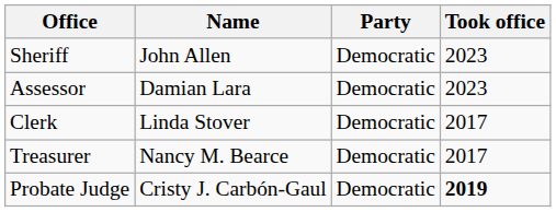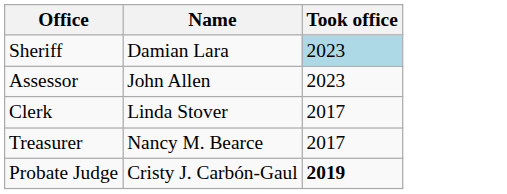 <table class="wikitable sortable">
 <tr>
 <th>Office</th>
 <th>Name</th>
-<th>Party</th>
 <th>Took office</th>
 </tr>
 <tr>
 <td>Sheriff</td>
-<td>John Allen</td>
-<td>Democratic</td>
-<td>2023</td>
+<td>Damian Lara</td>
+<td style="background: lightblue;">2023</td>
 </tr>
 <tr>
 <td>Assessor</td>
-<td>Damian Lara</td>
-<td>Democratic</td>
+<td>John Allen</td>
 <td>2023</td>
 </tr>
 <tr>
 <td>Clerk</td>
 <td>Linda Stover</td>
-<td>Democratic</td>
 <td>2017</td>
 </tr>
 <tr>
 <td>Treasurer</td>
 <td>Nancy M. Bearce</td>
-<td>Democratic</td>
 <td>2017</td>
 </tr>
 <tr>
 <td>Probate Judge</td>
 <td>Cristy J. Carbón-Gaul</td>
-<td>Democratic</td>
 <td><strong>2019</strong></td>
 </tr>
 </table>
